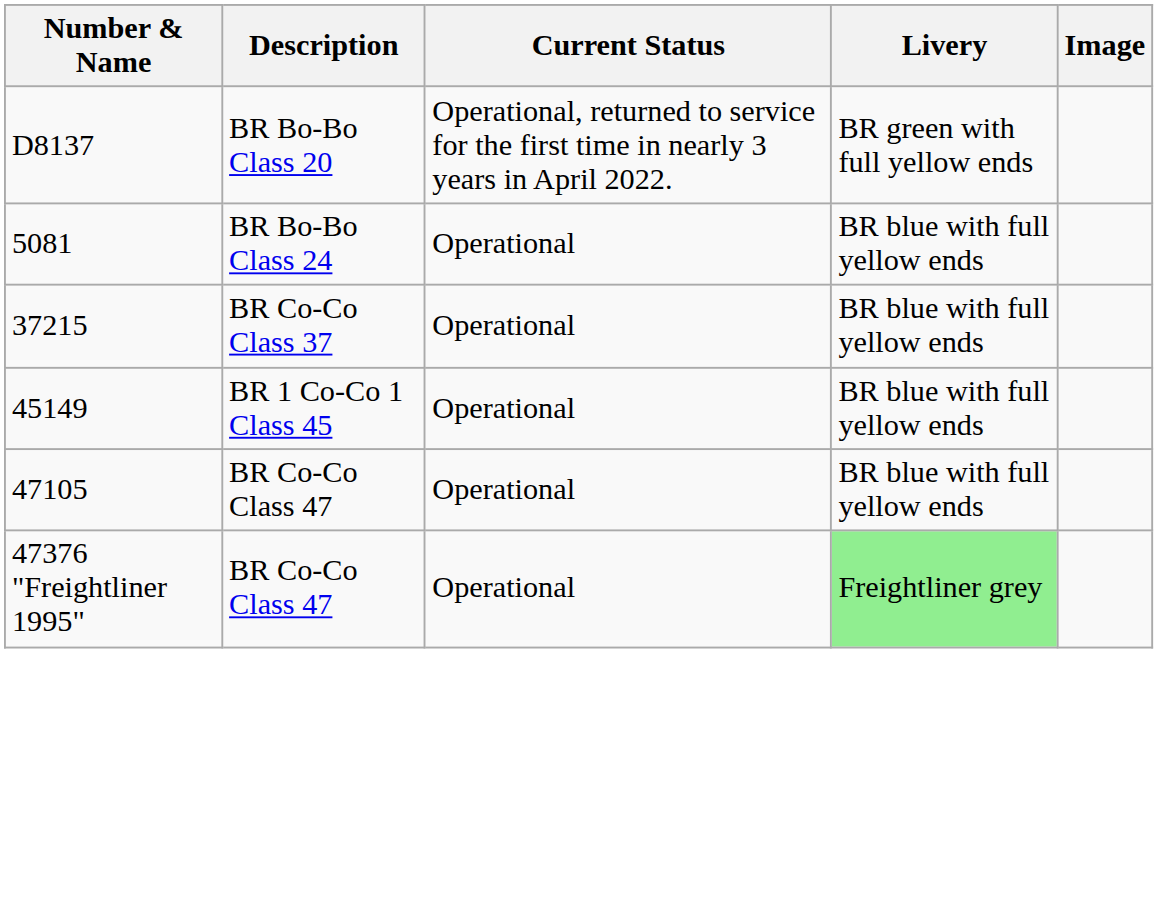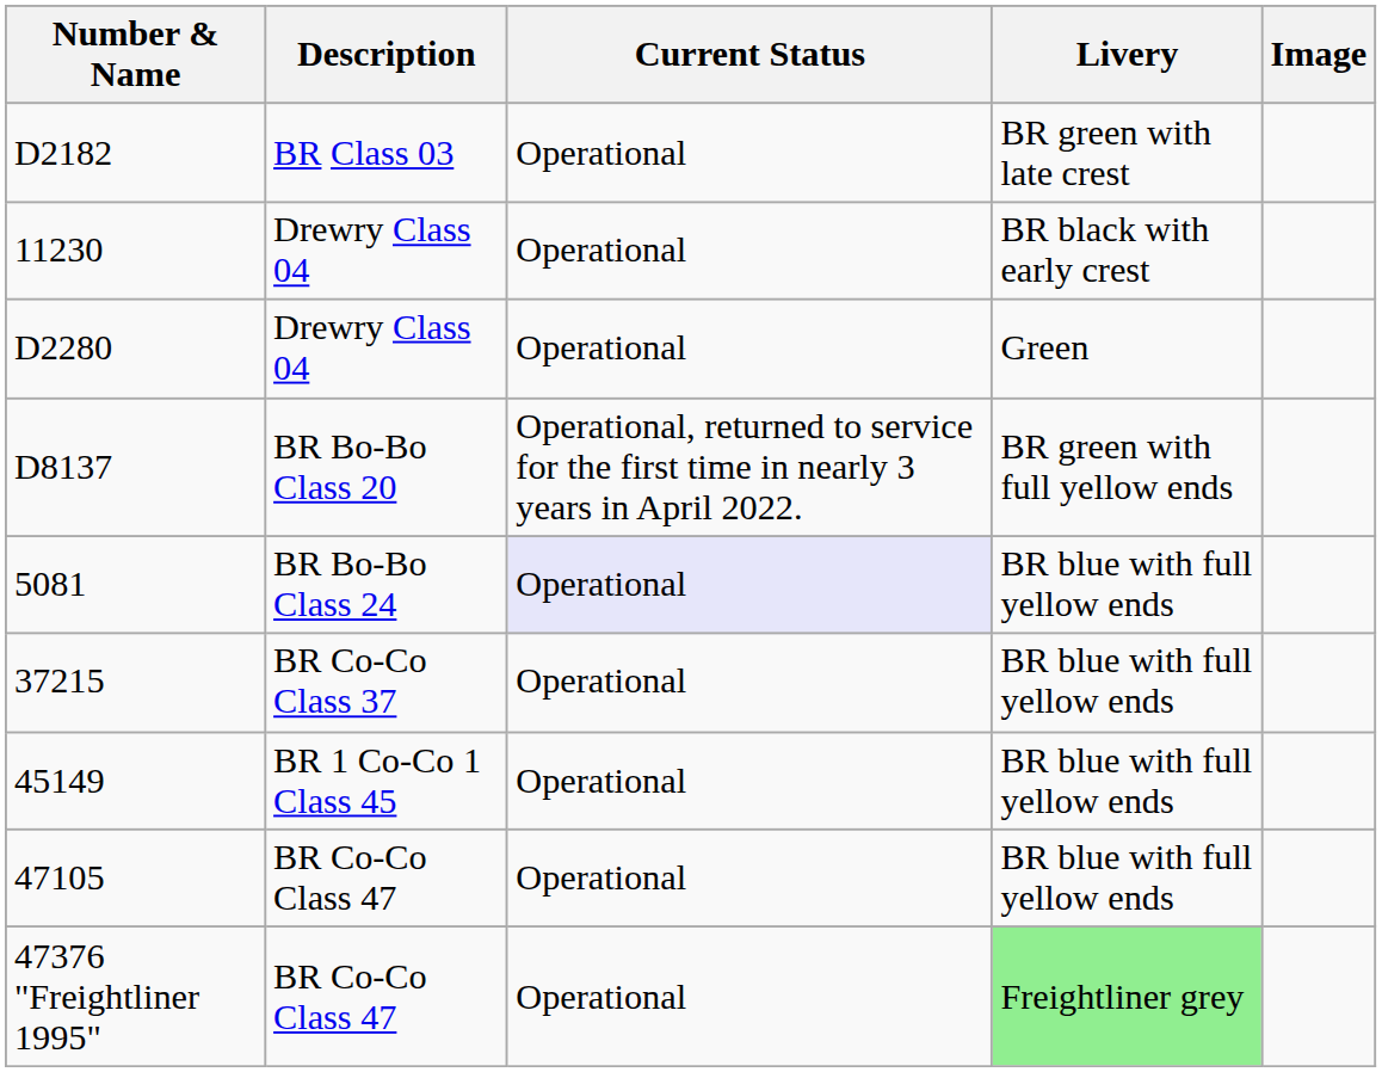 <table class="wikitable sortable">
 <tr>
 <th>Number & Name</th>
 <th>Description</th>
 <th>Current Status</th>
 <th>Livery</th>
 <th>Image</th>
+</tr>
+<tr>
+<td>D2182</td>
+<td><a href='#'>BR</a>  <a href='#'>Class 03</a></td>
+<td>Operational</td>
+<td>BR green with late crest</td>
+<td></td>
+</tr>
+<tr>
+<td>11230</td>
+<td>Drewry  <a href='#'>Class 04</a></td>
+<td>Operational</td>
+<td>BR black with early crest</td>
+<td></td>
+</tr>
+<tr>
+<td>D2280</td>
+<td>Drewry  <a href='#'>Class 04</a></td>
+<td>Operational</td>
+<td>Green</td>
+<td></td>
 </tr>
 <tr>
 <td>D8137</td>
 <td>BR Bo-Bo <a href='#'>Class 20</a></td>
 <td>Operational, returned to service for the first time in nearly 3 years in April 2022.</td>
 <td>BR green with full yellow ends</td>
 <td></td>
 </tr>
 <tr>
 <td>5081</td>
 <td>BR Bo-Bo <a href='#'>Class 24</a></td>
-<td>Operational</td>
+<td style="background: lavender;">Operational</td>
 <td>BR blue with full yellow ends</td>
 <td></td>
 </tr>
 <tr>
 <td>37215</td>
 <td>BR Co-Co <a href='#'>Class 37</a></td>
 <td>Operational</td>
 <td>BR blue with full yellow ends</td>
 <td></td>
 </tr>
 <tr>
 <td>45149</td>
 <td>BR 1 Co-Co 1 <a href='#'>Class 45</a></td>
 <td>Operational</td>
 <td>BR blue with full yellow ends</td>
 <td></td>
 </tr>
 <tr>
 <td>47105</td>
 <td>BR Co-Co Class 47</td>
 <td>Operational</td>
 <td>BR blue with full yellow ends</td>
 <td></td>
 </tr>
 <tr>
 <td>47376 "Freightliner 1995"</td>
 <td>BR Co-Co <a href='#'>Class 47</a></td>
 <td>Operational</td>
 <td style="background: lightgreen;">Freightliner grey</td>
 <td></td>
 </tr>
 </table>
